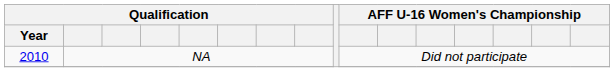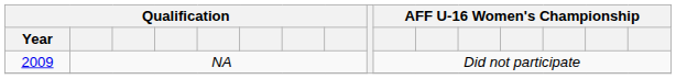 <table class="wikitable" style="text-align: center;">
 <tr>
 <th colspan=8>Qualification</th>
 <th style="width:1%;" rowspan="22"></th>
 <th colspan=7>AFF U-16 Women's Championship</th>
 </tr>
 <tr>
 <th width=50>Year</th>
 <th width=30></th>
 <th width=30></th>
 <th width=30></th>
 <th width=30></th>
 <th width=30></th>
 <th width=30></th>
 <th width=30></th>
 <th width=30></th>
 <th width=30></th>
 <th width=30></th>
 <th width=30></th>
 <th width=30></th>
 <th width=30></th>
 <th width=30></th>
 </tr>
 <tr>
-<td> <a href='#'>2010</a></td>
+<td> <a href='#'>2009</a></td>
 <td colspan=8><em>NA</em></td>
 <td colspan=8><em>Did not participate</em></td>
 </tr>
 <tr>
 </tr>
 </table>
